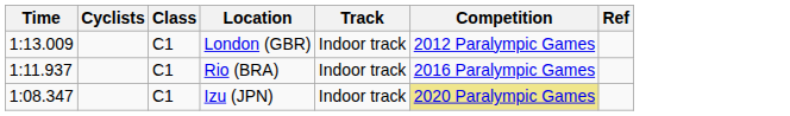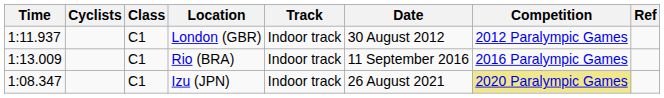 <table class="wikitable">
 <tr align="left">
 <th>Time</th>
 <th>Cyclists</th>
 <th>Class</th>
 <th>Location</th>
 <th>Track</th>
+<th>Date</th>
 <th>Competition</th>
 <th>Ref</th>
+</tr>
+<tr>
+<td>1:11.937</td>
+<td></td>
+<td>C1</td>
+<td><a href='#'>London</a> (GBR)</td>
+<td>Indoor track</td>
+<td>30 August 2012</td>
+<td><a href='#'>2012 Paralympic Games</a></td>
+<td></td>
 </tr>
 <tr>
 <td>1:13.009</td>
 <td></td>
 <td>C1</td>
-<td><a href='#'>London</a> (GBR)</td>
-<td>Indoor track</td>
-<td><a href='#'>2012 Paralympic Games</a></td>
-<td></td>
-</tr>
-<tr>
-<td>1:11.937</td>
-<td></td>
-<td>C1</td>
 <td><a href='#'>Rio</a> (BRA)</td>
 <td>Indoor track</td>
+<td>11 September 2016</td>
 <td><a href='#'>2016 Paralympic Games</a></td>
 <td></td>
 </tr>
 <tr>
 <td>1:08.347</td>
 <td></td>
 <td>C1</td>
 <td><a href='#'>Izu</a> (JPN)</td>
 <td>Indoor track</td>
+<td>26 August 2021</td>
 <td style="background: khaki;"><a href='#'>2020 Paralympic Games</a></td>
 <td></td>
 </tr>
 </table>
